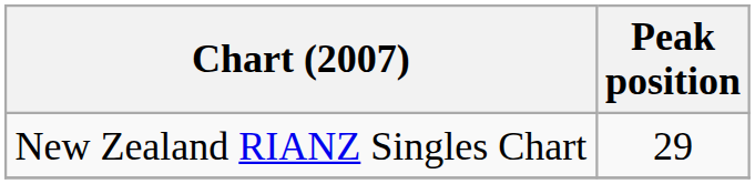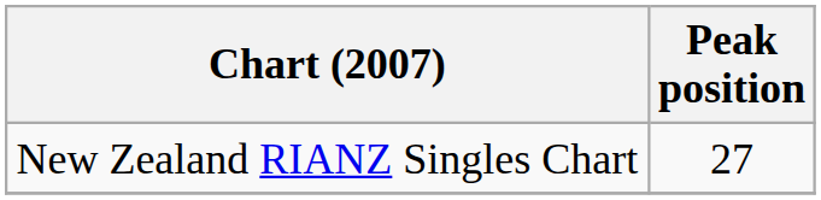 <table class="wikitable">
 <tr>
 <th>Chart (2007)</th>
 <th>Peak<br>position</th>
 </tr>
 <tr>
 <td>New Zealand <a href='#'>RIANZ</a> Singles Chart</td>
-<td align="center">29</td>
+<td align="center">27</td>
 </tr>
 <tr>
 </tr>
 </table>
